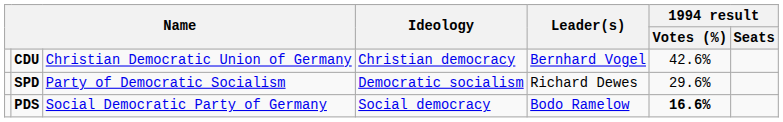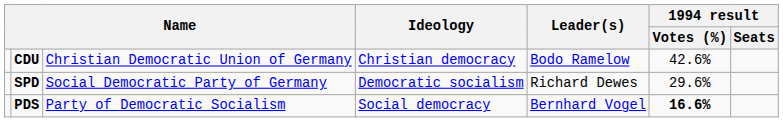 <table class="wikitable">
 <tr>
 <th rowspan=2 colspan=3>Name</th>
 <th rowspan=2>Ideology</th>
 <th rowspan=2>Leader(s)</th>
 <th colspan=2>1994 result</th>
 </tr>
 <tr>
 <th>Votes (%)</th>
 <th>Seats</th>
 </tr>
 <tr>
 <td bgcolor=></td>
 <td align=center><strong>CDU</strong></td>
 <td><a href='#'>Christian Democratic Union of Germany</a><br></td>
 <td><a href='#'>Christian democracy</a></td>
-<td><a href='#'>Bernhard Vogel</a></td>
+<td><a href='#'>Bodo Ramelow</a></td>
 <td align=center>42.6%</td>
 <td></td>
 </tr>
 <tr>
 <td bgcolor=></td>
 <td align=center><strong>SPD</strong></td>
-<td><a href='#'>Party of Democratic Socialism</a><br></td>
+<td><a href='#'>Social Democratic Party of Germany</a><br></td>
 <td><a href='#'>Democratic socialism</a></td>
 <td>Richard Dewes</td>
 <td align=center>29.6%</td>
 <td></td>
 </tr>
 <tr>
 <td bgcolor=></td>
 <td align=center><strong>PDS</strong></td>
-<td><a href='#'>Social Democratic Party of Germany</a><br></td>
+<td><a href='#'>Party of Democratic Socialism</a><br></td>
 <td><a href='#'>Social democracy</a></td>
-<td><a href='#'>Bodo Ramelow</a></td>
+<td><a href='#'>Bernhard Vogel</a></td>
 <td align=center><strong>16.6%</strong></td>
 <td></td>
 </tr>
 </table>
